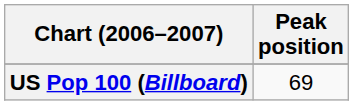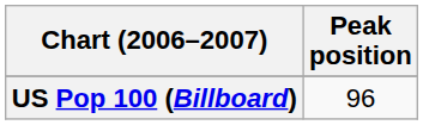 <table class="wikitable sortable plainrowheaders" style="text-align:center">
 <tr>
 <th>Chart (2006–2007)</th>
 <th>Peak<br>position</th>
 </tr>
 <tr>
 </tr>
 <tr>
 </tr>
 <tr>
 </tr>
 <tr>
 </tr>
 <tr>
 </tr>
 <tr>
 <th scope="row">US <a href='#'>Pop 100</a> (<em><a href='#'>Billboard</a></em>)</th>
-<td>69</td>
+<td>96</td>
 </tr>
 </table>
